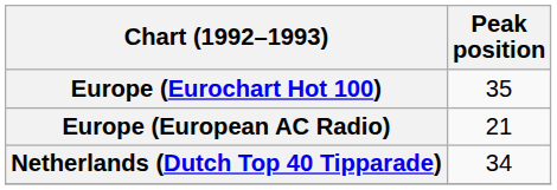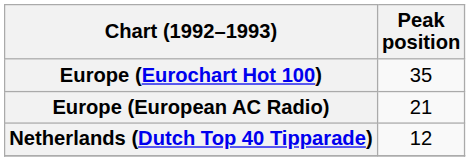 <table class="wikitable sortable plainrowheaders" style="text-align:center">
 <tr>
 <th scope="col">Chart (1992–1993)</th>
 <th scope="col">Peak<br>position</th>
 </tr>
 <tr>
 <th scope="row">Europe (<a href='#'>Eurochart Hot 100</a>)</th>
 <td>35</td>
 </tr>
 <tr>
 <th scope="row">Europe (European AC Radio)</th>
 <td align="center">21</td>
 </tr>
 <tr>
 <th scope="row">Netherlands (<a href='#'>Dutch Top 40 Tipparade</a>)</th>
-<td>34</td>
+<td>12</td>
 </tr>
 <tr>
 </tr>
 <tr>
 </tr>
 </table>
